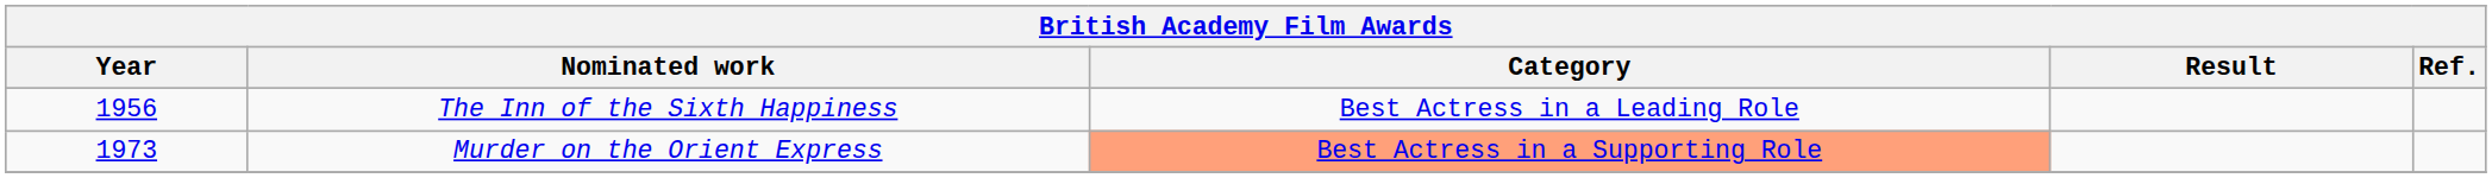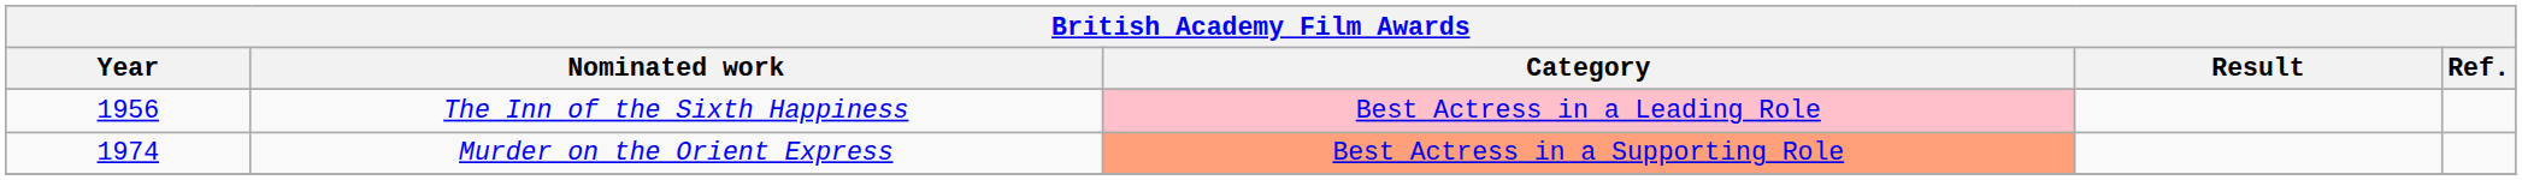 <table width="100%" class="wikitable">
 <tr>
 <th colspan="5" align="center"><a href='#'>British Academy Film Awards</a></th>
 </tr>
 <tr>
 <th width="10%">Year</th>
 <th width="35%">Nominated work</th>
 <th width="40%">Category</th>
 <th width="15%">Result</th>
 <th>Ref.</th>
 </tr>
 <tr>
 <td style="text-align:center;"><a href='#'>1956</a></td>
 <td style="text-align:center;"><em><a href='#'>The Inn of the Sixth Happiness</a></em></td>
-<td style="text-align:center;"><a href='#'>Best Actress in a Leading Role</a></td>
+<td style="background: pink; text-align:center;"><a href='#'>Best Actress in a Leading Role</a></td>
 <td></td>
 <td style="text-align:center"></td>
 </tr>
 <tr>
-<td style="text-align:center;"><a href='#'>1973</a></td>
+<td style="text-align:center;"><a href='#'>1974</a></td>
 <td style="text-align:center;"><em><a href='#'>Murder on the Orient Express</a></em></td>
 <td style="background: lightsalmon; text-align:center;"><a href='#'>Best Actress in a Supporting Role</a></td>
 <td></td>
 <td style="text-align:center"></td>
 </tr>
 <tr>
 </tr>
 </table>
